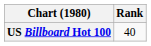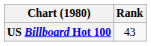 <table class="wikitable plainrowheaders" style="text-align:center">
 <tr>
 <th>Chart (1980)</th>
 <th>Rank</th>
 </tr>
 <tr>
 <th scope="row">US <a href='#'><em>Billboard</em> Hot 100</a></th>
-<td>40</td>
+<td>43</td>
 </tr>
 </table>
